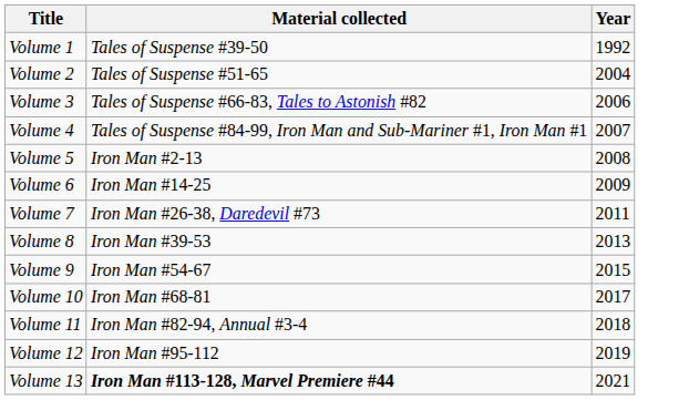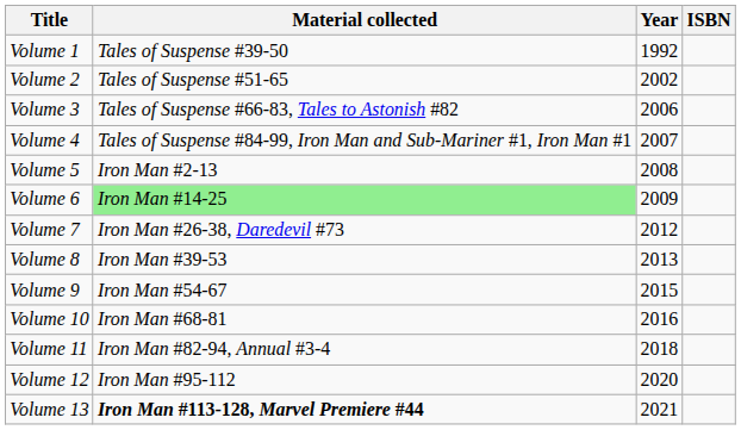 <table class="wikitable sortable">
 <tr>
 <th>Title</th>
 <th>Material collected</th>
 <th>Year</th>
+<th>ISBN</th>
 </tr>
 <tr>
 <td><em>Volume 1</em></td>
 <td><em>Tales of Suspense</em> #39-50</td>
 <td>1992</td>
+<td></td>
 </tr>
 <tr>
 <td><em>Volume 2</em></td>
 <td><em>Tales of Suspense</em> #51-65</td>
-<td>2004</td>
+<td>2002</td>
+<td></td>
 </tr>
 <tr>
 <td><em>Volume 3</em></td>
 <td><em>Tales of Suspense</em> #66-83, <em><a href='#'>Tales to Astonish</a></em> #82</td>
 <td>2006</td>
+<td></td>
 </tr>
 <tr>
 <td><em>Volume 4</em></td>
 <td><em>Tales of Suspense</em> #84-99, <em>Iron Man and Sub-Mariner</em> #1, <em>Iron Man</em> #1</td>
 <td>2007</td>
+<td></td>
 </tr>
 <tr>
 <td><em>Volume 5</em></td>
 <td><em>Iron Man</em> #2-13</td>
 <td>2008</td>
+<td></td>
 </tr>
 <tr>
 <td><em>Volume 6</em></td>
-<td><em>Iron Man</em> #14-25</td>
+<td style="background: lightgreen;"><em>Iron Man</em> #14-25</td>
 <td>2009</td>
+<td></td>
 </tr>
 <tr>
 <td><em>Volume 7</em></td>
 <td><em>Iron Man</em> #26-38, <em><a href='#'>Daredevil</a></em> #73</td>
-<td>2011</td>
+<td>2012</td>
+<td></td>
 </tr>
 <tr>
 <td><em>Volume 8</em></td>
 <td><em>Iron Man</em> #39-53</td>
 <td>2013</td>
+<td></td>
 </tr>
 <tr>
 <td><em>Volume 9</em></td>
 <td><em>Iron Man</em> #54-67</td>
 <td>2015</td>
+<td></td>
 </tr>
 <tr>
 <td><em>Volume 10</em></td>
 <td><em>Iron Man</em> #68-81</td>
-<td>2017</td>
+<td>2016</td>
+<td></td>
 </tr>
 <tr>
 <td><em>Volume 11</em></td>
 <td><em>Iron Man</em> #82-94, <em>Annual</em> #3-4</td>
 <td>2018</td>
+<td></td>
 </tr>
 <tr>
 <td><em>Volume 12</em></td>
 <td><em>Iron Man</em> #95-112</td>
-<td>2019</td>
+<td>2020</td>
+<td></td>
 </tr>
 <tr>
 <td><em>Volume 13</em></td>
 <td><strong><em>Iron Man</em> #113-128, <em>Marvel Premiere</em> #44</strong></td>
 <td>2021</td>
+<td></td>
 </tr>
 </table>
